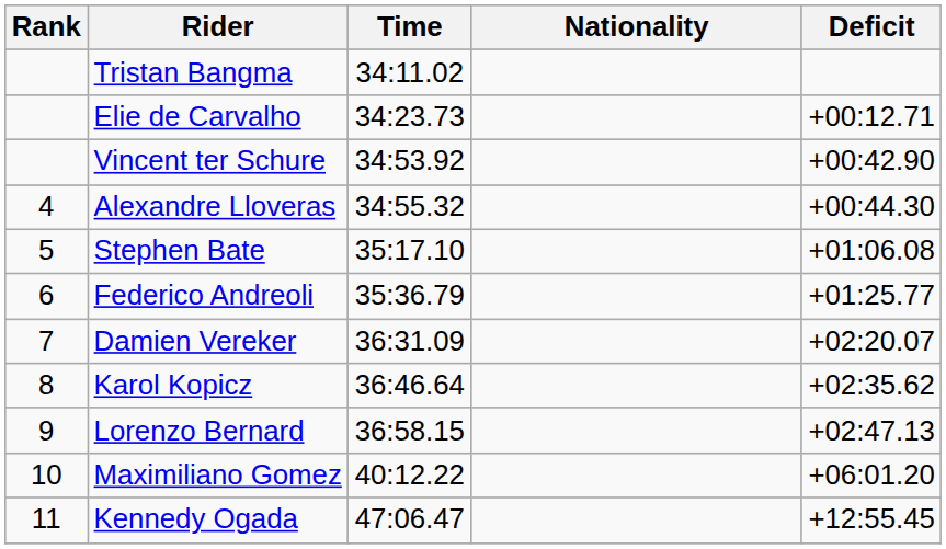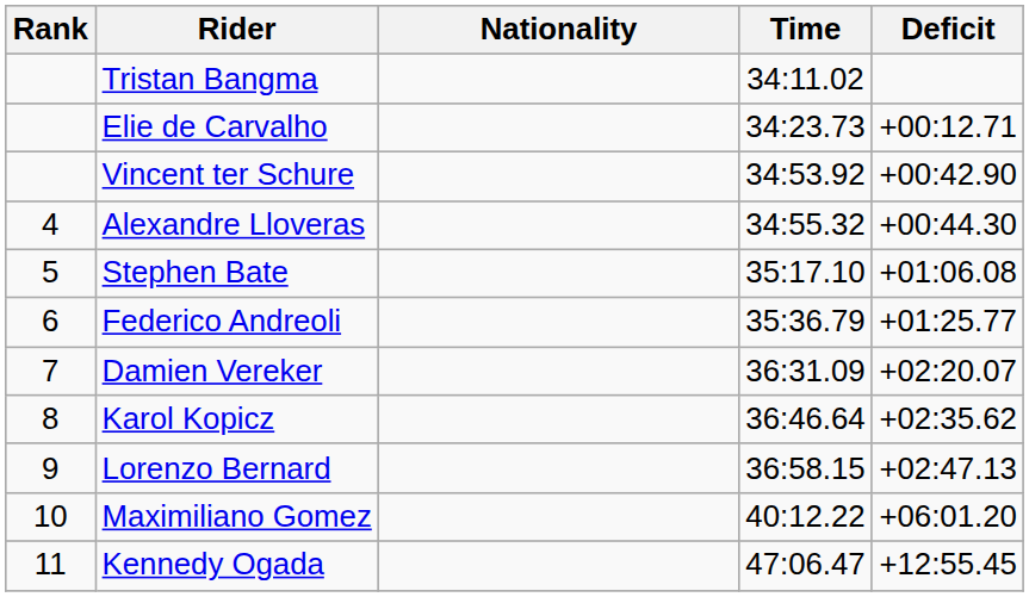 <table class="wikitable sortable" style="text-align:center">
 <tr>
 <th width=20>Rank</th>
 <th>Rider</th>
+<th width="180">Nationality</th>
 <th>Time</th>
-<th width="180">Nationality</th>
 <th>Deficit</th>
 </tr>
 <tr>
 <td></td>
 <td align="left"><a href='#'>Tristan Bangma</a> </td>
+<td align=left></td>
 <td>34:11.02</td>
-<td align=left></td>
 <td></td>
 </tr>
 <tr>
 <td></td>
 <td align="left"><a href='#'>Elie de Carvalho</a> </td>
+<td align="left"></td>
 <td>34:23.73</td>
-<td align="left"></td>
 <td>+00:12.71</td>
 </tr>
 <tr>
 <td></td>
 <td align="left"><a href='#'>Vincent ter Schure</a> </td>
+<td align="left"></td>
 <td>34:53.92</td>
-<td align="left"></td>
 <td>+00:42.90</td>
 </tr>
 <tr>
 <td>4</td>
 <td align="left"><a href='#'>Alexandre Lloveras</a> </td>
+<td align=left></td>
 <td>34:55.32</td>
-<td align=left></td>
 <td>+00:44.30</td>
 </tr>
 <tr>
 <td>5</td>
 <td align="left"><a href='#'>Stephen Bate</a> </td>
+<td align=left></td>
 <td>35:17.10</td>
-<td align=left></td>
 <td>+01:06.08</td>
 </tr>
 <tr>
 <td>6</td>
 <td align="left"><a href='#'>Federico Andreoli</a> </td>
+<td align=left></td>
 <td>35:36.79</td>
-<td align=left></td>
 <td>+01:25.77</td>
 </tr>
 <tr>
 <td>7</td>
 <td align="left"><a href='#'>Damien Vereker</a> </td>
+<td align=left></td>
 <td>36:31.09</td>
-<td align=left></td>
 <td>+02:20.07</td>
 </tr>
 <tr>
 <td>8</td>
 <td align="left"><a href='#'>Karol Kopicz</a> </td>
+<td align=left></td>
 <td>36:46.64</td>
-<td align=left></td>
 <td>+02:35.62</td>
 </tr>
 <tr>
 <td>9</td>
 <td align="left"><a href='#'>Lorenzo Bernard</a> </td>
+<td align=left></td>
 <td>36:58.15</td>
-<td align=left></td>
 <td>+02:47.13</td>
 </tr>
 <tr>
 <td>10</td>
 <td align="left"><a href='#'>Maximiliano Gomez</a> </td>
+<td align=left></td>
 <td>40:12.22</td>
-<td align=left></td>
 <td>+06:01.20</td>
 </tr>
 <tr>
 <td>11</td>
 <td align="left"><a href='#'>Kennedy Ogada</a> </td>
+<td align="left"></td>
 <td>47:06.47</td>
-<td align="left"></td>
 <td>+12:55.45</td>
 </tr>
 </table>
